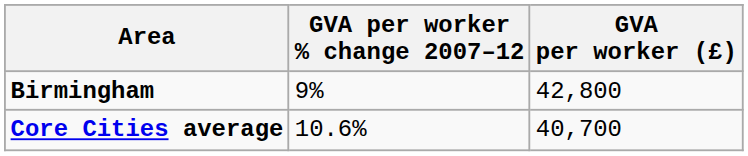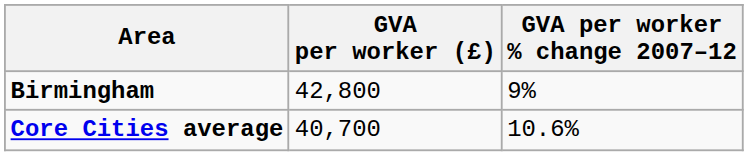 <table class="wikitable">
 <tr>
 <th><strong>Area</strong></th>
+<th><strong>GVA <br>per worker (£)</strong></th>
 <th><strong>GVA per worker <br>% change 2007–12</strong></th>
-<th><strong>GVA <br>per worker (£)</strong></th>
 </tr>
 <tr>
 <td><strong>Birmingham</strong></td>
+<td>42,800</td>
 <td>9%</td>
-<td>42,800</td>
 </tr>
 <tr>
 <td><strong><a href='#'>Core Cities</a> average</strong></td>
+<td>40,700</td>
 <td>10.6%</td>
-<td>40,700</td>
 </tr>
 </table>
